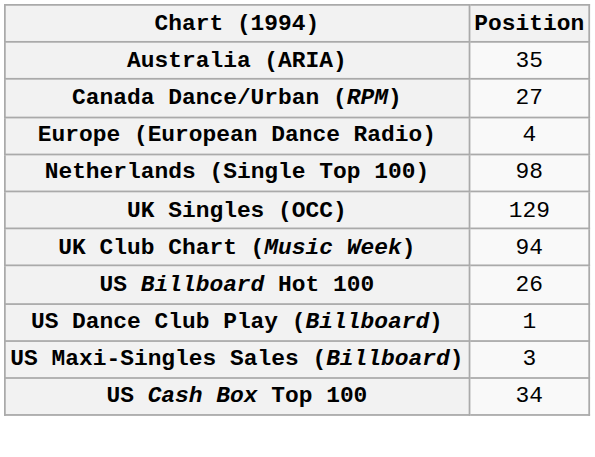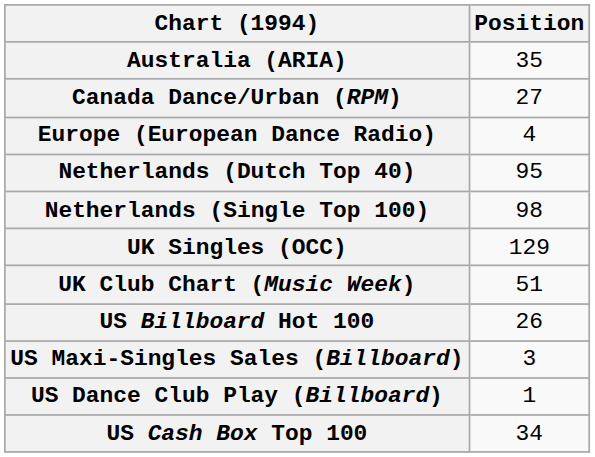 <table class="wikitable sortable plainrowheaders" style="text-align:center">
 <tr>
 <th>Chart (1994)</th>
 <th>Position</th>
 </tr>
 <tr>
 <th scope="row">Australia (ARIA)</th>
 <td>35</td>
 </tr>
 <tr>
 <th scope="row">Canada Dance/Urban (<em>RPM</em>)</th>
 <td>27</td>
 </tr>
 <tr>
 <th scope="row">Europe (European Dance Radio)</th>
 <td>4</td>
 </tr>
 <tr>
+<th scope="row">Netherlands (Dutch Top 40)</th>
+<td>95</td>
+</tr>
+<tr>
 <th scope="row">Netherlands (Single Top 100)</th>
 <td>98</td>
 </tr>
 <tr>
 <th scope="row">UK Singles (OCC)</th>
 <td>129</td>
 </tr>
 <tr>
 <th scope="row">UK Club Chart (<em>Music Week</em>)</th>
-<td>94</td>
+<td>51</td>
 </tr>
 <tr>
 <th scope="row">US <em>Billboard</em> Hot 100</th>
 <td>26</td>
 </tr>
 <tr>
+<th scope="row">US Maxi-Singles Sales (<em>Billboard</em>)</th>
+<td>3</td>
+</tr>
+<tr>
 <th scope="row">US Dance Club Play (<em>Billboard</em>)</th>
 <td>1</td>
-</tr>
-<tr>
-<th scope="row">US Maxi-Singles Sales (<em>Billboard</em>)</th>
-<td>3</td>
 </tr>
 <tr>
 <th scope="row">US <em>Cash Box</em> Top 100</th>
 <td>34</td>
 </tr>
 </table>
